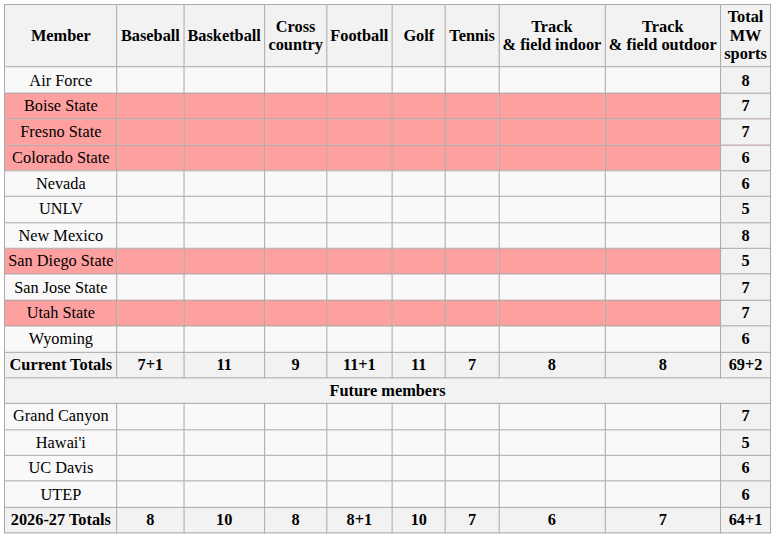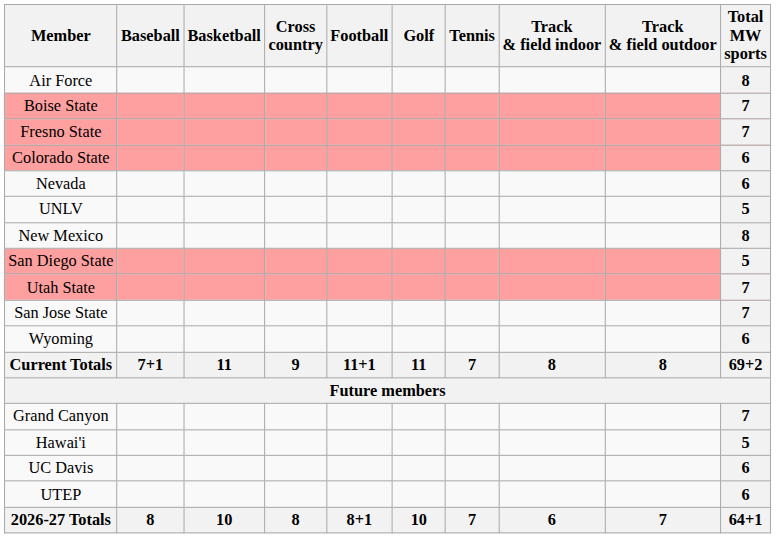 <table class="wikitable" style="text-align:center">
 <tr>
 <th>Member</th>
 <th>Baseball</th>
 <th>Basketball</th>
 <th>Cross<br>country</th>
 <th>Football</th>
 <th width=45px>Golf</th>
 <th>Tennis</th>
 <th>Track<br>& field indoor</th>
 <th>Track<br>& field outdoor</th>
 <th>Total<br>MW<br>sports</th>
 </tr>
 <tr>
 <td>Air Force</td>
 <td></td>
 <td></td>
 <td></td>
 <td></td>
 <td></td>
 <td></td>
 <td></td>
 <td></td>
 <th>8</th>
 </tr>
 <tr bgcolor=#ffa0a0>
 <td>Boise State</td>
 <td></td>
 <td></td>
 <td></td>
 <td></td>
 <td></td>
 <td></td>
 <td></td>
 <td></td>
 <th>7</th>
 </tr>
 <tr bgcolor=#ffa0a0>
 <td>Fresno State</td>
 <td></td>
 <td></td>
 <td></td>
 <td></td>
 <td></td>
 <td></td>
 <td></td>
 <td></td>
 <th>7</th>
 </tr>
 <tr bgcolor=#ffa0a0>
 <td>Colorado State</td>
 <td></td>
 <td></td>
 <td></td>
 <td></td>
 <td></td>
 <td></td>
 <td></td>
 <td></td>
 <th>6</th>
 </tr>
 <tr>
 <td>Nevada</td>
 <td></td>
 <td></td>
 <td></td>
 <td></td>
 <td></td>
 <td></td>
 <td></td>
 <td></td>
 <th>6</th>
 </tr>
 <tr>
 <td>UNLV</td>
 <td></td>
 <td></td>
 <td></td>
 <td></td>
 <td></td>
 <td></td>
 <td></td>
 <td></td>
 <th>5</th>
 </tr>
 <tr>
 <td>New Mexico</td>
 <td></td>
 <td></td>
 <td></td>
 <td></td>
 <td></td>
 <td></td>
 <td></td>
 <td></td>
 <th>8</th>
 </tr>
 <tr bgcolor=#ffa0a0>
 <td>San Diego State</td>
 <td></td>
 <td></td>
 <td></td>
 <td></td>
 <td></td>
 <td></td>
 <td></td>
 <td></td>
 <th>5</th>
 </tr>
-<tr>
-<td>San Jose State</td>
+<tr bgcolor=#ffa0a0>
+<td>Utah State</td>
 <td></td>
 <td></td>
 <td></td>
 <td></td>
 <td></td>
 <td></td>
 <td></td>
 <td></td>
 <th>7</th>
 </tr>
-<tr bgcolor=#ffa0a0>
-<td>Utah State</td>
+<tr>
+<td>San Jose State</td>
 <td></td>
 <td></td>
 <td></td>
 <td></td>
 <td></td>
 <td></td>
 <td></td>
 <td></td>
 <th>7</th>
 </tr>
 <tr>
 <td>Wyoming</td>
 <td></td>
 <td></td>
 <td></td>
 <td></td>
 <td></td>
 <td></td>
 <td></td>
 <td></td>
 <th>6</th>
 </tr>
 <tr>
 <th>Current Totals</th>
 <th>7+1</th>
 <th>11</th>
 <th>9</th>
 <th>11+1</th>
 <th>11</th>
 <th>7</th>
 <th>8</th>
 <th>8</th>
 <th>69+2</th>
 </tr>
 <tr>
 <th colspan=10>Future members</th>
 </tr>
 <tr>
 <td>Grand Canyon</td>
 <td></td>
 <td></td>
 <td></td>
 <td></td>
 <td></td>
 <td></td>
 <td></td>
 <td></td>
 <th>7</th>
 </tr>
 <tr>
 <td>Hawai'i</td>
 <td></td>
 <td></td>
 <td></td>
 <td></td>
 <td></td>
 <td></td>
 <td></td>
 <td></td>
 <th>5</th>
 </tr>
 <tr>
 <td>UC Davis</td>
 <td></td>
 <td></td>
 <td></td>
 <td></td>
 <td></td>
 <td></td>
 <td></td>
 <td></td>
 <th>6</th>
 </tr>
 <tr>
 <td>UTEP</td>
 <td></td>
 <td></td>
 <td></td>
 <td></td>
 <td></td>
 <td></td>
 <td></td>
 <td></td>
 <th>6</th>
 </tr>
 <tr>
 <th>2026-27 Totals</th>
 <th>8</th>
 <th>10</th>
 <th>8</th>
 <th>8+1</th>
 <th>10</th>
 <th>7</th>
 <th>6</th>
 <th>7</th>
 <th>64+1</th>
 </tr>
 </table>
